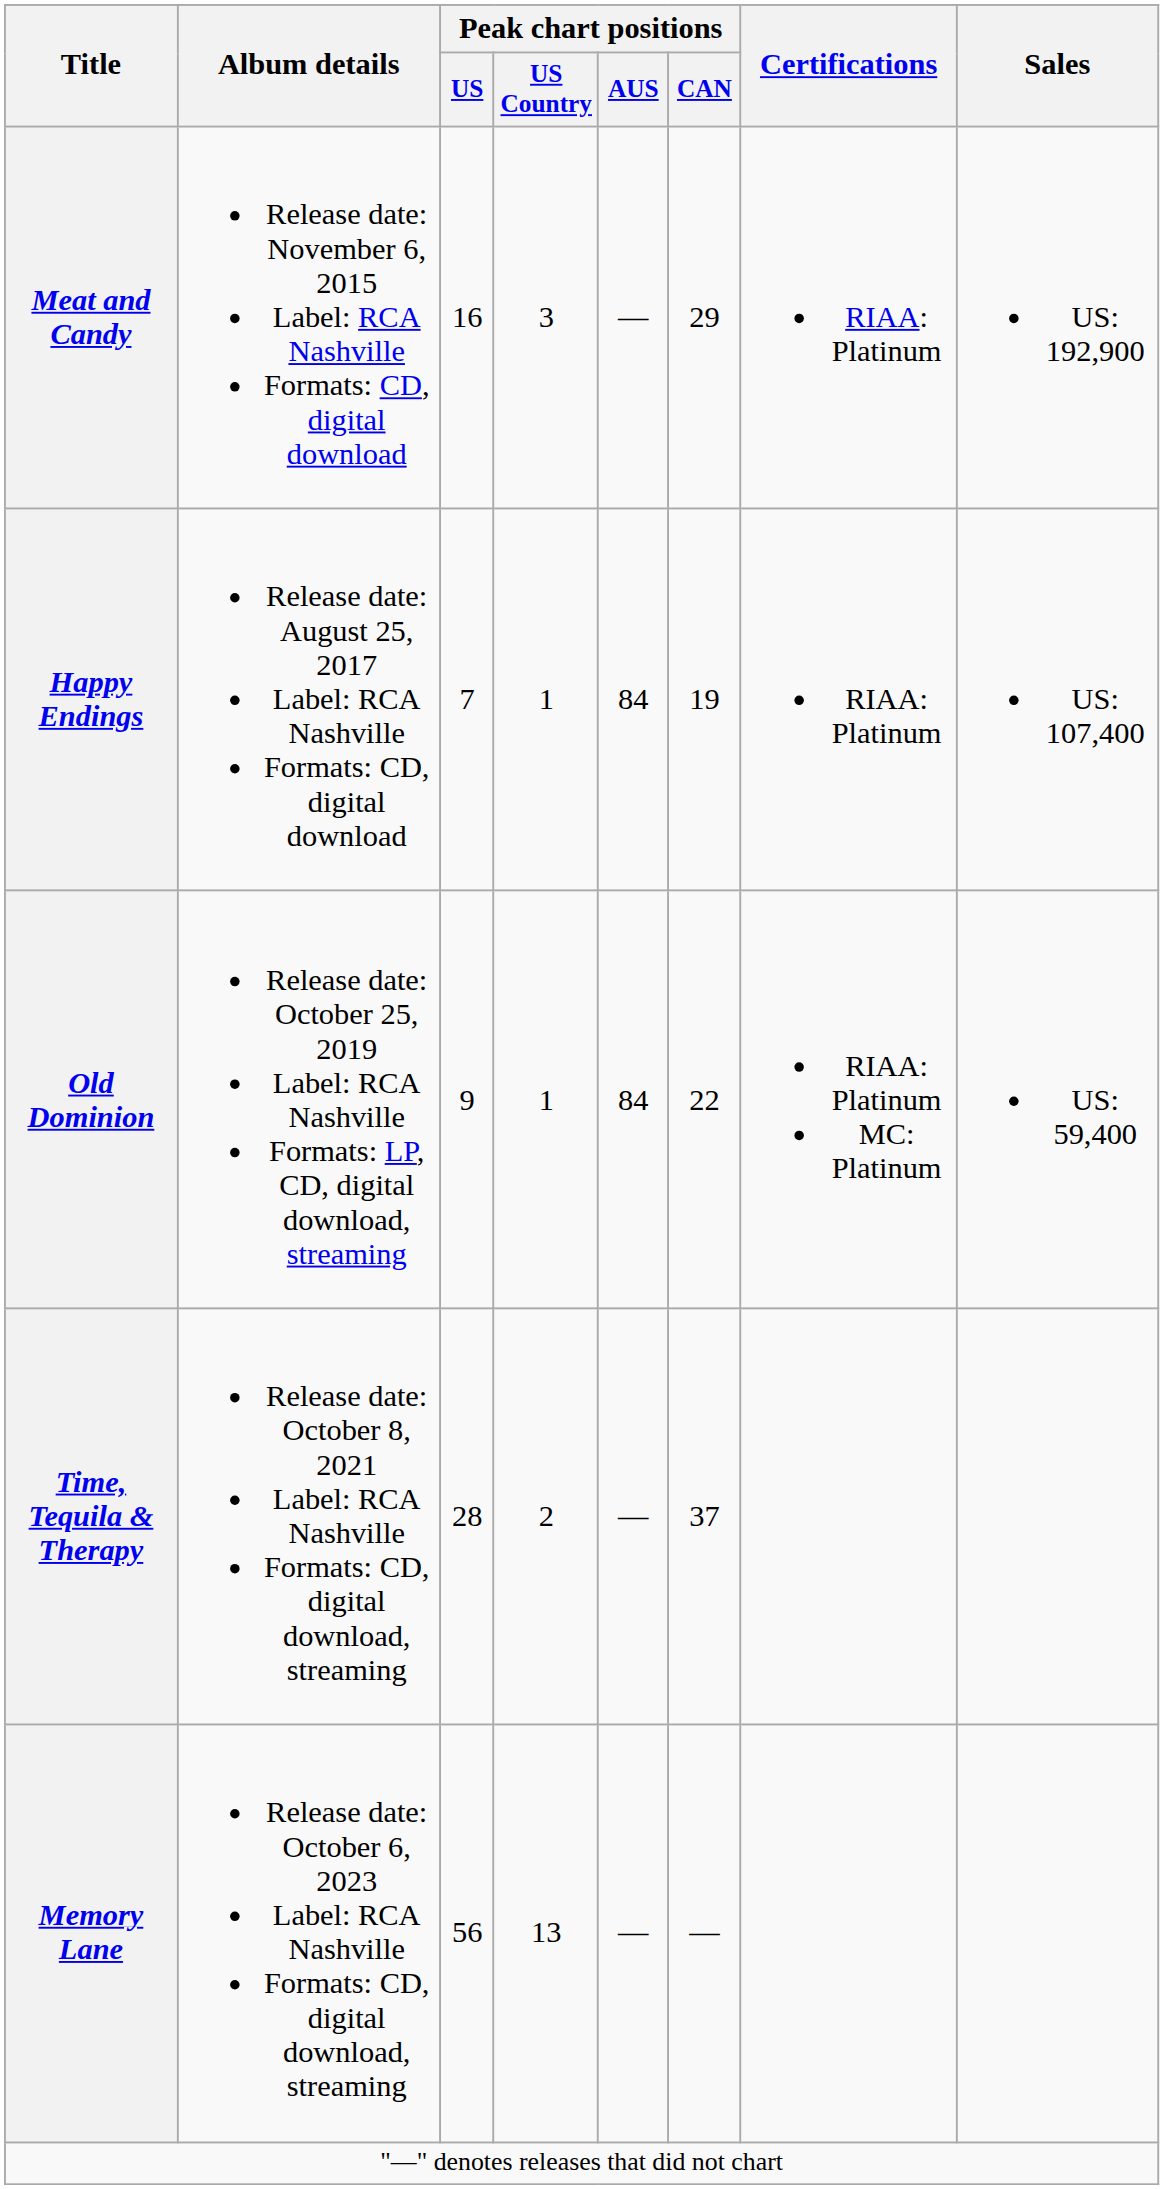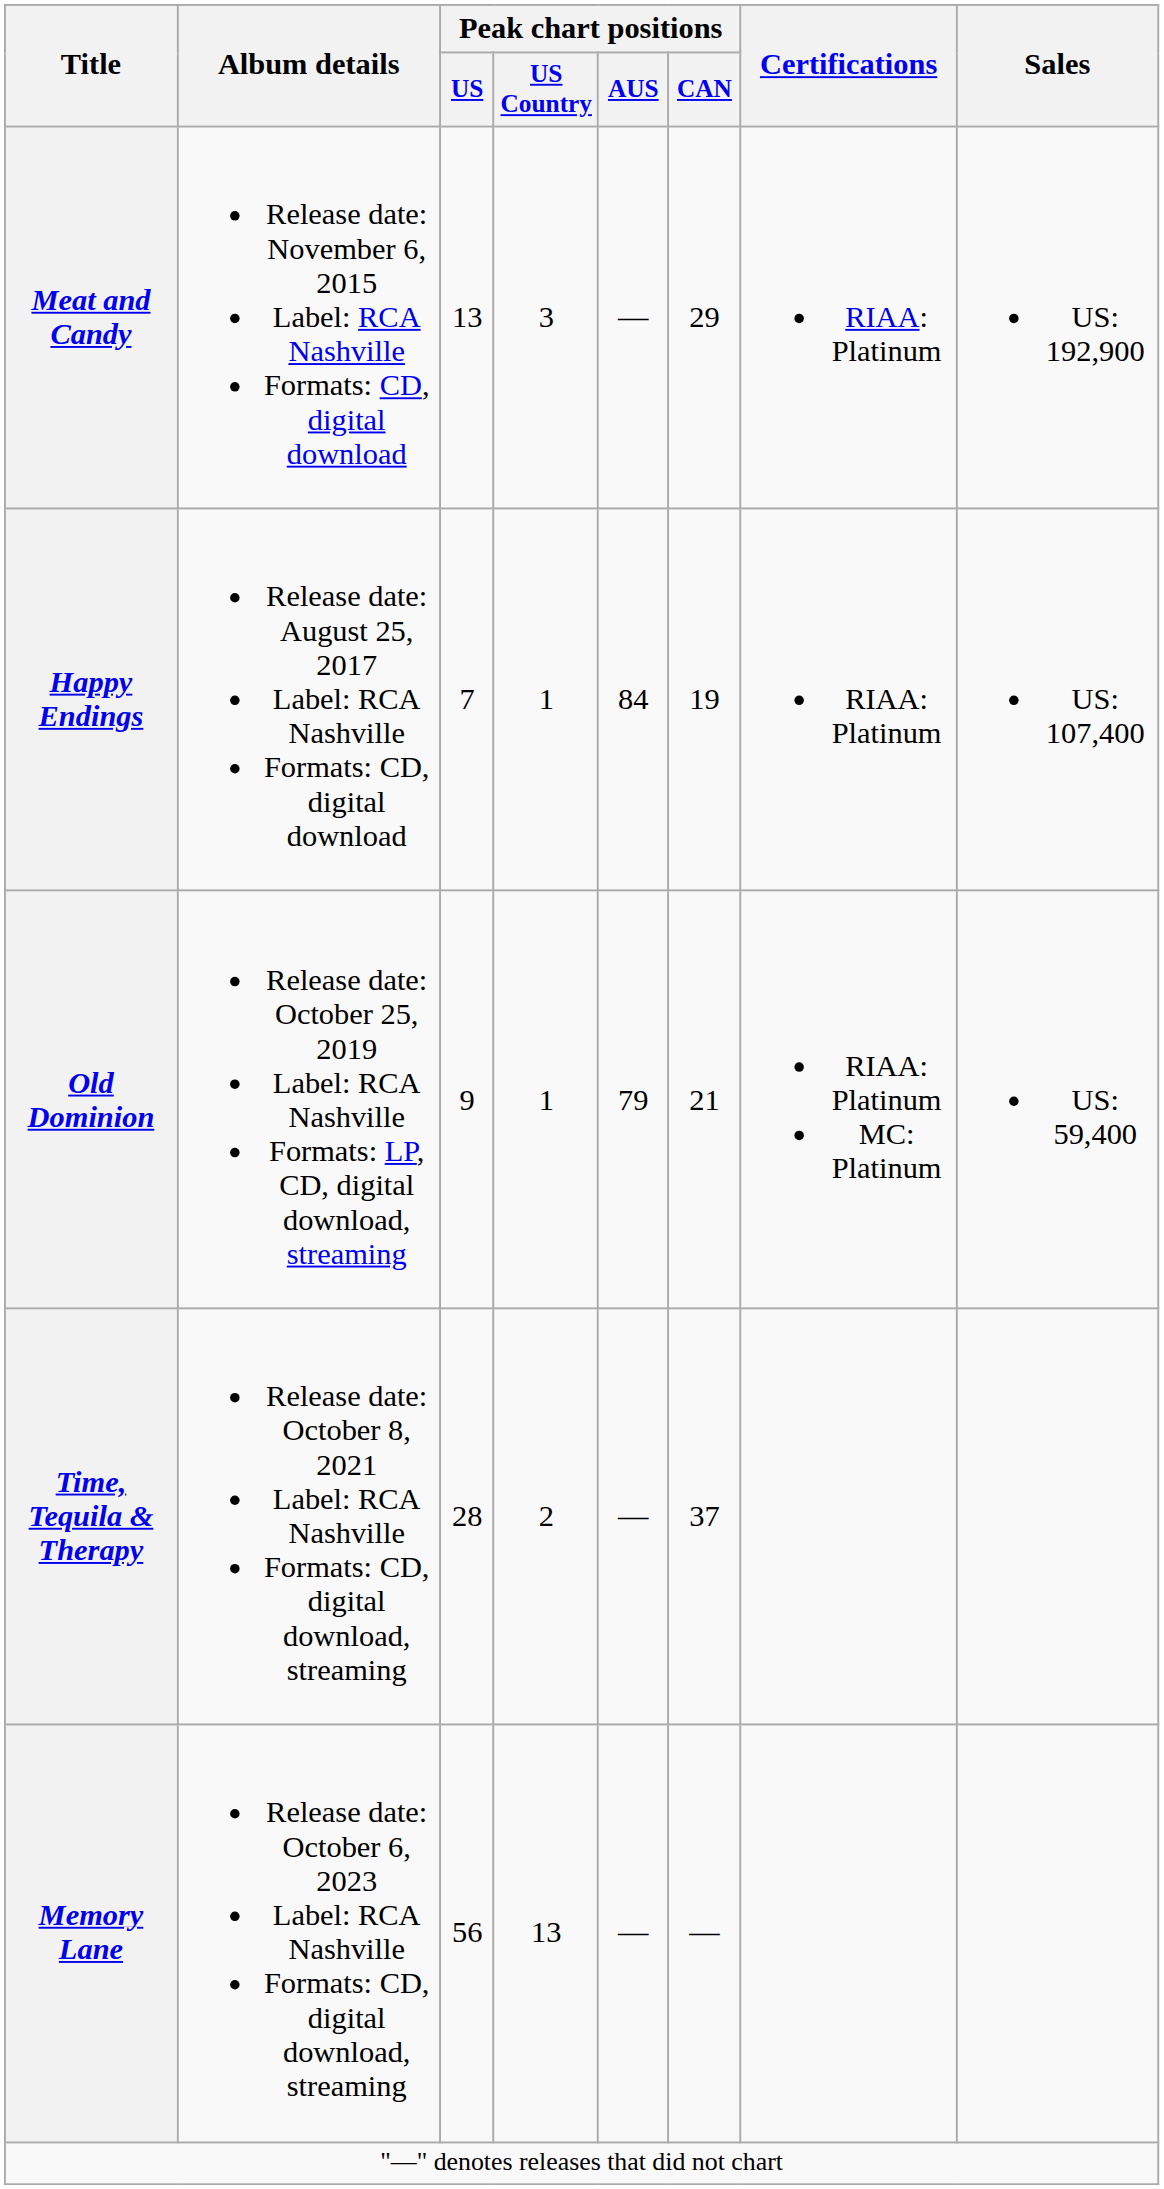 <table class="wikitable plainrowheaders" style="text-align:center;">
 <tr>
 <th scope="col" rowspan="2" style="width:12em;">Title</th>
 <th scope="col" rowspan="2" style="width:18em;">Album details</th>
 <th scope="col" colspan="4">Peak chart positions</th>
 <th scope="col" rowspan="2" style="width:10em;"><a href='#'>Certifications</a><br></th>
 <th scope="col" rowspan="2" style="width:9em;">Sales</th>
 </tr>
 <tr style="font-size:smaller;">
 <th scope="col" style="width:4em;"><a href='#'>US</a><br></th>
 <th scope="col" style="width:4em;"><a href='#'>US Country</a><br></th>
 <th scope="col" style="width:4em;"><a href='#'>AUS</a><br></th>
 <th scope="col" style="width:4em;"><a href='#'>CAN</a><br></th>
 </tr>
 <tr>
 <th scope="row"><em><a href='#'>Meat and Candy</a></em></th>
 <td><br><ul><li>Release date: November 6, 2015</li><li>Label: <a href='#'>RCA Nashville</a></li><li>Formats: <a href='#'>CD</a>, <a href='#'>digital download</a></li></ul></td>
-<td>16</td>
+<td>13</td>
 <td>3</td>
 <td>—</td>
 <td>29</td>
 <td><br><ul><li><a href='#'>RIAA</a>: Platinum</li></ul></td>
 <td><br><ul><li>US: 192,900</li></ul></td>
 </tr>
 <tr>
 <th scope="row"><em><a href='#'>Happy Endings</a></em></th>
 <td><br><ul><li>Release date: August 25, 2017</li><li>Label: RCA Nashville</li><li>Formats: CD, digital download</li></ul></td>
 <td>7</td>
 <td>1</td>
 <td>84</td>
 <td>19</td>
 <td><br><ul><li>RIAA: Platinum</li></ul></td>
 <td><br><ul><li>US: 107,400</li></ul></td>
 </tr>
 <tr>
 <th scope="row"><em><a href='#'>Old Dominion</a></em></th>
 <td><br><ul><li>Release date: October 25, 2019</li><li>Label: RCA Nashville</li><li>Formats: <a href='#'>LP</a>, CD, digital download, <a href='#'>streaming</a></li></ul></td>
 <td>9</td>
 <td>1</td>
-<td>84</td>
-<td>22</td>
+<td>79</td>
+<td>21</td>
 <td><br><ul><li>RIAA: Platinum</li><li>MC: Platinum</li></ul></td>
 <td><br><ul><li>US: 59,400</li></ul></td>
 </tr>
 <tr>
 <th scope="row"><em><a href='#'>Time, Tequila & Therapy</a></em></th>
 <td><br><ul><li>Release date: October 8, 2021</li><li>Label: RCA Nashville</li><li>Formats: CD, digital download, streaming</li></ul></td>
 <td>28</td>
 <td>2</td>
 <td>—</td>
 <td>37</td>
 <td></td>
 <td></td>
 </tr>
 <tr>
 <th scope="row"><em><a href='#'>Memory Lane</a></em></th>
 <td><br><ul><li>Release date: October 6, 2023</li><li>Label: RCA Nashville</li><li>Formats: CD, digital download, streaming</li></ul></td>
 <td>56</td>
 <td>13</td>
 <td>—</td>
 <td>—</td>
 <td></td>
 <td></td>
 </tr>
 <tr>
 <td colspan="10" style="font-size:85%">"—" denotes releases that did not chart</td>
 </tr>
 </table>
